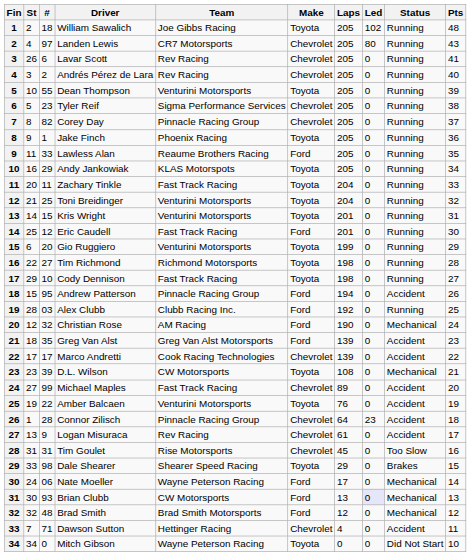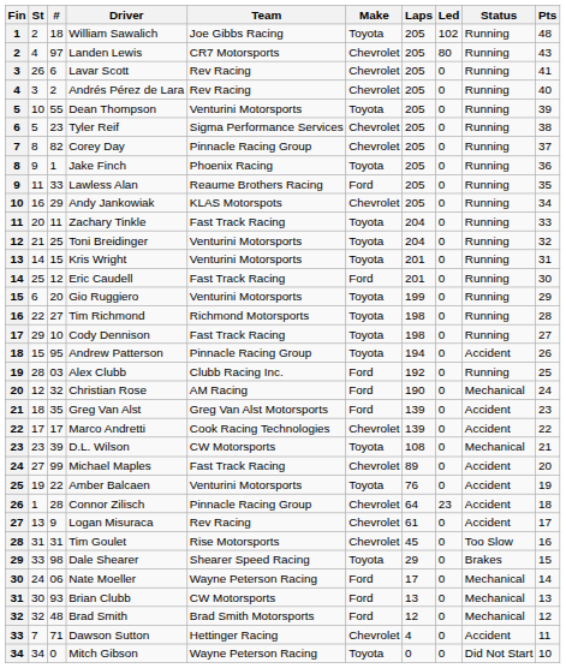 <table class="wikitable" style="font-size:95%">
 <tr>
 <th>Fin</th>
 <th>St</th>
 <th>#</th>
 <th>Driver</th>
 <th>Team</th>
 <th>Make</th>
 <th>Laps</th>
 <th>Led</th>
 <th>Status</th>
 <th>Pts</th>
 </tr>
 <tr>
 <th>1</th>
 <td>2</td>
 <td>18</td>
 <td>William Sawalich</td>
 <td>Joe Gibbs Racing</td>
 <td>Toyota</td>
 <td>205</td>
 <td>102</td>
 <td>Running</td>
 <td>48</td>
 </tr>
 <tr>
 <th>2</th>
 <td>4</td>
 <td>97</td>
 <td>Landen Lewis</td>
 <td>CR7 Motorsports</td>
 <td>Chevrolet</td>
 <td>205</td>
 <td>80</td>
 <td>Running</td>
 <td>43</td>
 </tr>
 <tr>
 <th>3</th>
 <td>26</td>
 <td>6</td>
 <td>Lavar Scott</td>
 <td>Rev Racing</td>
 <td>Chevrolet</td>
 <td>205</td>
 <td>0</td>
 <td>Running</td>
 <td>41</td>
 </tr>
 <tr>
 <th>4</th>
 <td>3</td>
 <td>2</td>
 <td>Andrés Pérez de Lara</td>
 <td>Rev Racing</td>
 <td>Chevrolet</td>
 <td>205</td>
 <td>0</td>
 <td>Running</td>
 <td>40</td>
 </tr>
 <tr>
 <th>5</th>
 <td>10</td>
 <td>55</td>
 <td>Dean Thompson</td>
 <td>Venturini Motorsports</td>
 <td>Toyota</td>
 <td>205</td>
 <td>0</td>
 <td>Running</td>
 <td>39</td>
 </tr>
 <tr>
 <th>6</th>
 <td>5</td>
 <td>23</td>
 <td>Tyler Reif</td>
 <td>Sigma Performance Services</td>
 <td>Chevrolet</td>
 <td>205</td>
 <td>0</td>
 <td>Running</td>
 <td>38</td>
 </tr>
 <tr>
 <th>7</th>
 <td>8</td>
 <td>82</td>
 <td>Corey Day</td>
 <td>Pinnacle Racing Group</td>
 <td>Chevrolet</td>
 <td>205</td>
 <td>0</td>
 <td>Running</td>
 <td>37</td>
 </tr>
 <tr>
 <th>8</th>
 <td>9</td>
 <td>1</td>
 <td>Jake Finch</td>
 <td>Phoenix Racing</td>
 <td>Toyota</td>
 <td>205</td>
 <td>0</td>
 <td>Running</td>
 <td>36</td>
 </tr>
 <tr>
 <th>9</th>
 <td>11</td>
 <td>33</td>
 <td>Lawless Alan</td>
 <td>Reaume Brothers Racing</td>
 <td>Ford</td>
 <td>205</td>
 <td>0</td>
 <td>Running</td>
 <td>35</td>
 </tr>
 <tr>
 <th>10</th>
 <td>16</td>
 <td>29</td>
 <td>Andy Jankowiak</td>
 <td>KLAS Motorspots</td>
-<td>Toyota</td>
+<td>Chevrolet</td>
 <td>205</td>
 <td>0</td>
 <td>Running</td>
 <td>34</td>
 </tr>
 <tr>
 <th>11</th>
 <td>20</td>
 <td>11</td>
 <td>Zachary Tinkle</td>
 <td>Fast Track Racing</td>
 <td>Toyota</td>
 <td>204</td>
 <td>0</td>
 <td>Running</td>
 <td>33</td>
 </tr>
 <tr>
 <th>12</th>
 <td>21</td>
 <td>25</td>
 <td>Toni Breidinger</td>
 <td>Venturini Motorsports</td>
 <td>Toyota</td>
 <td>204</td>
 <td>0</td>
 <td>Running</td>
 <td>32</td>
 </tr>
 <tr>
 <th>13</th>
 <td>14</td>
 <td>15</td>
 <td>Kris Wright</td>
 <td>Venturini Motorsports</td>
 <td>Toyota</td>
 <td>201</td>
 <td>0</td>
 <td>Running</td>
 <td>31</td>
 </tr>
 <tr>
 <th>14</th>
 <td>25</td>
 <td>12</td>
 <td>Eric Caudell</td>
 <td>Fast Track Racing</td>
 <td>Ford</td>
 <td>201</td>
 <td>0</td>
 <td>Running</td>
 <td>30</td>
 </tr>
 <tr>
 <th>15</th>
 <td>6</td>
 <td>20</td>
 <td>Gio Ruggiero</td>
 <td>Venturini Motorsports</td>
 <td>Toyota</td>
 <td>199</td>
 <td>0</td>
 <td>Running</td>
 <td>29</td>
 </tr>
 <tr>
 <th>16</th>
 <td>22</td>
 <td>27</td>
 <td>Tim Richmond</td>
 <td>Richmond Motorsports</td>
 <td>Toyota</td>
 <td>198</td>
 <td>0</td>
 <td>Running</td>
 <td>28</td>
 </tr>
 <tr>
 <th>17</th>
 <td>29</td>
 <td>10</td>
 <td>Cody Dennison</td>
 <td>Fast Track Racing</td>
 <td>Toyota</td>
 <td>198</td>
 <td>0</td>
 <td>Running</td>
 <td>27</td>
 </tr>
 <tr>
 <th>18</th>
 <td>15</td>
 <td>95</td>
 <td>Andrew Patterson</td>
 <td>Pinnacle Racing Group</td>
-<td>Ford</td>
+<td>Toyota</td>
 <td>194</td>
 <td>0</td>
 <td>Accident</td>
 <td>26</td>
 </tr>
 <tr>
 <th>19</th>
 <td>28</td>
 <td>03</td>
 <td>Alex Clubb</td>
 <td>Clubb Racing Inc.</td>
 <td>Ford</td>
 <td>192</td>
 <td>0</td>
 <td>Running</td>
 <td>25</td>
 </tr>
 <tr>
 <th>20</th>
 <td>12</td>
 <td>32</td>
 <td>Christian Rose</td>
 <td>AM Racing</td>
 <td>Ford</td>
 <td>190</td>
 <td>0</td>
 <td>Mechanical</td>
 <td>24</td>
 </tr>
 <tr>
 <th>21</th>
 <td>18</td>
 <td>35</td>
 <td>Greg Van Alst</td>
 <td>Greg Van Alst Motorsports</td>
 <td>Ford</td>
 <td>139</td>
 <td>0</td>
 <td>Accident</td>
 <td>23</td>
 </tr>
 <tr>
 <th>22</th>
 <td>17</td>
 <td>17</td>
 <td>Marco Andretti</td>
 <td>Cook Racing Technologies</td>
 <td>Chevrolet</td>
 <td>139</td>
 <td>0</td>
 <td>Accident</td>
 <td>22</td>
 </tr>
 <tr>
 <th>23</th>
 <td>23</td>
 <td>39</td>
 <td>D.L. Wilson</td>
 <td>CW Motorsports</td>
 <td>Toyota</td>
 <td>108</td>
 <td>0</td>
 <td>Mechanical</td>
 <td>21</td>
 </tr>
 <tr>
 <th>24</th>
 <td>27</td>
 <td>99</td>
 <td>Michael Maples</td>
 <td>Fast Track Racing</td>
 <td>Chevrolet</td>
 <td>89</td>
 <td>0</td>
 <td>Accident</td>
 <td>20</td>
 </tr>
 <tr>
 <th>25</th>
 <td>19</td>
 <td>22</td>
 <td>Amber Balcaen</td>
 <td>Venturini Motorsports</td>
 <td>Toyota</td>
 <td>76</td>
 <td>0</td>
 <td>Accident</td>
 <td>19</td>
 </tr>
 <tr>
 <th>26</th>
 <td>1</td>
 <td>28</td>
 <td>Connor Zilisch</td>
 <td>Pinnacle Racing Group</td>
 <td>Chevrolet</td>
 <td>64</td>
 <td>23</td>
 <td>Accident</td>
 <td>18</td>
 </tr>
 <tr>
 <th>27</th>
 <td>13</td>
 <td>9</td>
 <td>Logan Misuraca</td>
 <td>Rev Racing</td>
 <td>Chevrolet</td>
 <td>61</td>
 <td>0</td>
 <td>Accident</td>
 <td>17</td>
 </tr>
 <tr>
 <th>28</th>
 <td>31</td>
 <td>31</td>
 <td>Tim Goulet</td>
 <td>Rise Motorsports</td>
 <td>Chevrolet</td>
 <td>45</td>
 <td>0</td>
 <td>Too Slow</td>
 <td>16</td>
 </tr>
 <tr>
 <th>29</th>
 <td>33</td>
 <td>98</td>
 <td>Dale Shearer</td>
 <td>Shearer Speed Racing</td>
 <td>Toyota</td>
 <td>29</td>
 <td>0</td>
 <td>Brakes</td>
 <td>15</td>
 </tr>
 <tr>
 <th>30</th>
 <td>24</td>
 <td>06</td>
 <td>Nate Moeller</td>
 <td>Wayne Peterson Racing</td>
 <td>Ford</td>
 <td>17</td>
 <td>0</td>
 <td>Mechanical</td>
 <td>14</td>
 </tr>
 <tr>
 <th>31</th>
 <td>30</td>
 <td>93</td>
 <td>Brian Clubb</td>
 <td>CW Motorsports</td>
 <td>Ford</td>
 <td>13</td>
-<td style="background: lavender;">0</td>
+<td>0</td>
 <td>Mechanical</td>
 <td>13</td>
 </tr>
 <tr>
 <th>32</th>
 <td>32</td>
 <td>48</td>
 <td>Brad Smith</td>
 <td>Brad Smith Motorsports</td>
 <td>Ford</td>
 <td>12</td>
 <td>0</td>
 <td>Mechanical</td>
 <td>12</td>
 </tr>
 <tr>
 <th>33</th>
 <td>7</td>
 <td>71</td>
 <td>Dawson Sutton</td>
 <td>Hettinger Racing</td>
 <td>Chevrolet</td>
 <td>4</td>
 <td>0</td>
 <td>Accident</td>
 <td>11</td>
 </tr>
 <tr>
 <th>34</th>
 <td>34</td>
 <td>0</td>
 <td>Mitch Gibson</td>
 <td>Wayne Peterson Racing</td>
 <td>Toyota</td>
 <td>0</td>
 <td>0</td>
 <td>Did Not Start</td>
 <td>10</td>
 </tr>
 </table>
